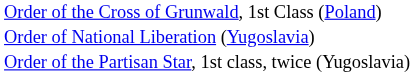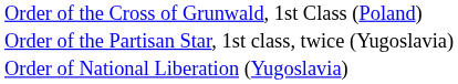 <table>
 <tr>
 <td></td>
 <td><a href='#'>Order of the Cross of Grunwald</a>, 1st Class (<a href='#'>Poland</a>)</td>
 </tr>
 <tr>
 <td></td>
-<td><a href='#'>Order of National Liberation</a> (<a href='#'>Yugoslavia</a>)</td>
+<td><a href='#'>Order of the Partisan Star</a>, 1st class, twice (Yugoslavia)</td>
 </tr>
 <tr>
 <td></td>
-<td><a href='#'>Order of the Partisan Star</a>, 1st class, twice (Yugoslavia)</td>
+<td><a href='#'>Order of National Liberation</a> (<a href='#'>Yugoslavia</a>)</td>
 </tr>
 <tr>
 </tr>
 </table>
